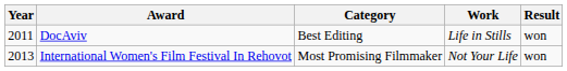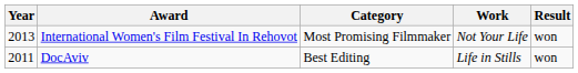 <table class="wikitable">
 <tr>
 <th>Year</th>
 <th>Award</th>
 <th>Category</th>
 <th>Work</th>
 <th>Result</th>
 </tr>
 <tr>
+<td>2013</td>
+<td><a href='#'>International Women's Film Festival In Rehovot</a></td>
+<td>Most Promising Filmmaker</td>
+<td><em>Not Your Life</em></td>
+<td>won</td>
+</tr>
+<tr>
 <td>2011</td>
 <td><a href='#'>DocAviv</a></td>
 <td>Best Editing</td>
 <td><em>Life in Stills</em></td>
 <td>won</td>
 </tr>
-<tr>
-<td>2013</td>
-<td><a href='#'>International Women's Film Festival In Rehovot</a></td>
-<td>Most Promising Filmmaker</td>
-<td><em>Not Your Life</em></td>
-<td>won</td>
-</tr>
 </table>
